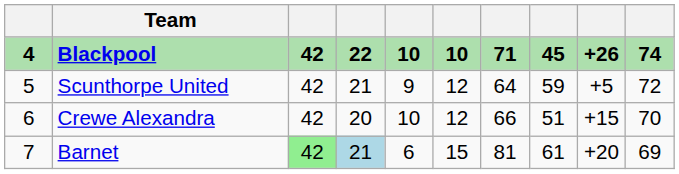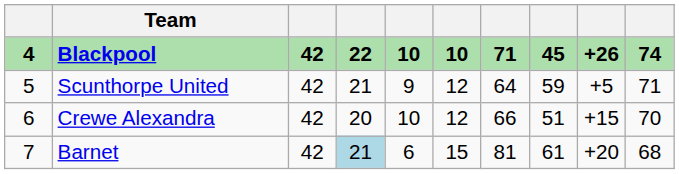 <table class="wikitable" style="text-align:center">
 <tr>
 <th width="30"></th>
 <th width="175">Team</th>
 <th width="30"></th>
 <th width="30"></th>
 <th width="30"></th>
 <th width="30"></th>
 <th width="30"></th>
 <th width="30"></th>
 <th width="30"></th>
 <th width="30"></th>
 </tr>
 <tr bgcolor=#ADDFAD>
 <td><strong>4</strong></td>
 <td align=left><strong><a href='#'>Blackpool</a></strong></td>
 <td><strong>42</strong></td>
 <td><strong>22</strong></td>
 <td><strong>10</strong></td>
 <td><strong>10</strong></td>
 <td><strong>71</strong></td>
 <td><strong>45</strong></td>
 <td><strong>+26</strong></td>
 <td><strong>74</strong></td>
 </tr>
 <tr>
 <td>5</td>
 <td align=left><a href='#'>Scunthorpe United</a></td>
 <td>42</td>
 <td>21</td>
 <td>9</td>
 <td>12</td>
 <td>64</td>
 <td>59</td>
 <td>+5</td>
-<td>72</td>
+<td>71</td>
 </tr>
 <tr>
 <td>6</td>
 <td align=left><a href='#'>Crewe Alexandra</a></td>
 <td>42</td>
 <td>20</td>
 <td>10</td>
 <td>12</td>
 <td>66</td>
 <td>51</td>
 <td>+15</td>
 <td>70</td>
 </tr>
 <tr>
 <td>7</td>
 <td align=left><a href='#'>Barnet</a></td>
-<td style="background: lightgreen;">42</td>
+<td>42</td>
 <td style="background: lightblue;">21</td>
 <td>6</td>
 <td>15</td>
 <td>81</td>
 <td>61</td>
 <td>+20</td>
-<td>69</td>
+<td>68</td>
 </tr>
 </table>
